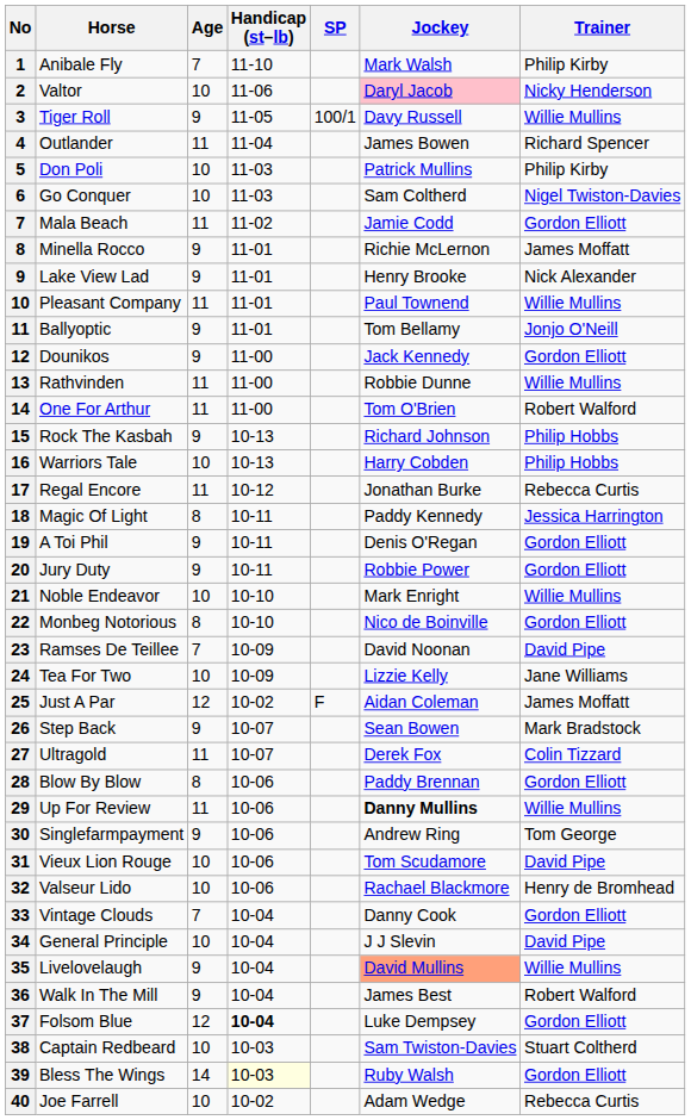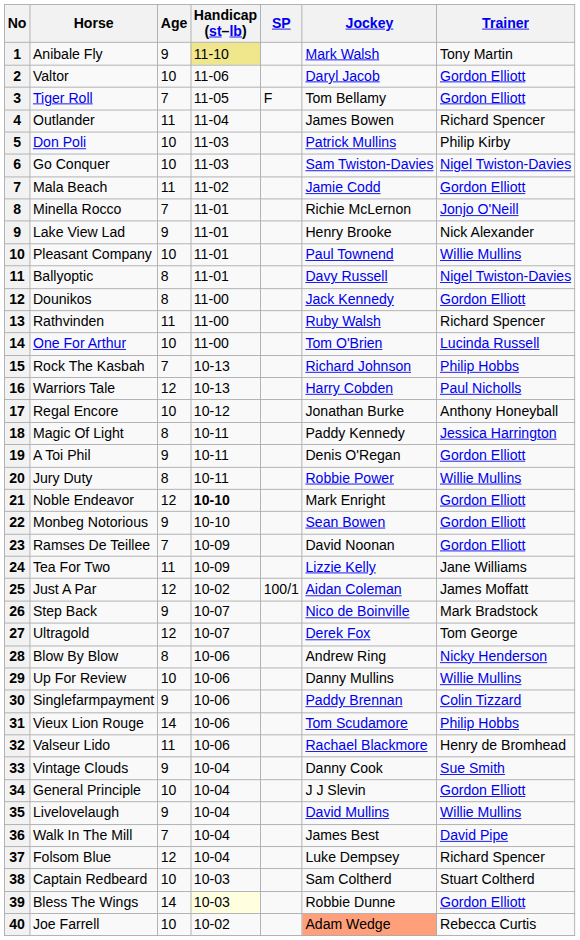 <table class="wikitable sortable">
 <tr>
 <th scope="col">No</th>
 <th scope="col">Horse</th>
 <th scope="col">Age</th>
 <th scope="col">Handicap<br>(<a href='#'>st</a>–<a href='#'>lb</a>)</th>
 <th scope="col"><a href='#'>SP</a></th>
 <th scope="col"><a href='#'>Jockey</a></th>
 <th scope="col"><a href='#'>Trainer</a></th>
 </tr>
 <tr>
 <th scope="row">1</th>
 <td>Anibale Fly</td>
-<td>7</td>
-<td>11-10</td>
+<td>9</td>
+<td style="background: khaki;">11-10</td>
 <td></td>
 <td><a href='#'>Mark Walsh</a></td>
-<td>Philip Kirby</td>
+<td>Tony Martin</td>
 </tr>
 <tr>
 <th scope="row">2</th>
 <td>Valtor</td>
 <td>10</td>
 <td>11-06</td>
 <td></td>
-<td style="background: pink;"><a href='#'>Daryl Jacob</a></td>
-<td><a href='#'>Nicky Henderson</a></td>
+<td><a href='#'>Daryl Jacob</a></td>
+<td><a href='#'>Gordon Elliott</a></td>
 </tr>
 <tr>
 <th scope="row">3</th>
 <td><a href='#'>Tiger Roll</a></td>
-<td>9</td>
+<td>7</td>
 <td>11-05</td>
-<td>100/1</td>
-<td><a href='#'>Davy Russell</a></td>
-<td><a href='#'>Willie Mullins</a></td>
+<td> F</td>
+<td>Tom Bellamy</td>
+<td><a href='#'>Gordon Elliott</a></td>
 </tr>
 <tr>
 <th scope="row">4</th>
 <td>Outlander</td>
 <td>11</td>
 <td>11-04</td>
 <td></td>
 <td>James Bowen</td>
 <td>Richard Spencer</td>
 </tr>
 <tr>
 <th scope="row">5</th>
 <td><a href='#'>Don Poli</a></td>
 <td>10</td>
 <td>11-03</td>
 <td></td>
 <td><a href='#'>Patrick Mullins</a></td>
 <td>Philip Kirby</td>
 </tr>
 <tr>
 <th scope="row">6</th>
 <td>Go Conquer</td>
 <td>10</td>
 <td>11-03</td>
 <td></td>
-<td>Sam Coltherd</td>
+<td><a href='#'>Sam Twiston-Davies</a></td>
 <td><a href='#'>Nigel Twiston-Davies</a></td>
 </tr>
 <tr>
 <th scope="row">7</th>
 <td>Mala Beach</td>
 <td>11</td>
 <td>11-02</td>
 <td></td>
 <td><a href='#'>Jamie Codd</a></td>
 <td><a href='#'>Gordon Elliott</a></td>
 </tr>
 <tr>
 <th scope="row">8</th>
 <td>Minella Rocco</td>
-<td>9</td>
+<td>7</td>
 <td>11-01</td>
 <td></td>
 <td>Richie McLernon</td>
-<td>James Moffatt</td>
+<td><a href='#'>Jonjo O'Neill</a></td>
 </tr>
 <tr>
 <th scope="row">9</th>
 <td>Lake View Lad</td>
 <td>9</td>
 <td>11-01</td>
 <td></td>
 <td>Henry Brooke</td>
 <td>Nick Alexander</td>
 </tr>
 <tr>
 <th scope="row">10</th>
 <td>Pleasant Company</td>
-<td>11</td>
+<td>10</td>
 <td>11-01</td>
 <td></td>
 <td><a href='#'>Paul Townend</a></td>
 <td><a href='#'>Willie Mullins</a></td>
 </tr>
 <tr>
 <th scope="row">11</th>
 <td>Ballyoptic</td>
-<td>9</td>
+<td>8</td>
 <td>11-01</td>
 <td></td>
-<td>Tom Bellamy</td>
-<td><a href='#'>Jonjo O'Neill</a></td>
+<td><a href='#'>Davy Russell</a></td>
+<td><a href='#'>Nigel Twiston-Davies</a></td>
 </tr>
 <tr>
 <th scope="row">12</th>
 <td>Dounikos</td>
-<td>9</td>
+<td>8</td>
 <td>11-00</td>
 <td></td>
 <td><a href='#'>Jack Kennedy</a></td>
 <td><a href='#'>Gordon Elliott</a></td>
 </tr>
 <tr>
 <th scope="row">13</th>
 <td>Rathvinden</td>
 <td>11</td>
 <td>11-00</td>
 <td></td>
-<td>Robbie Dunne</td>
-<td><a href='#'>Willie Mullins</a></td>
+<td><a href='#'>Ruby Walsh</a></td>
+<td>Richard Spencer</td>
 </tr>
 <tr>
 <th scope="row">14</th>
 <td><a href='#'>One For Arthur</a></td>
-<td>11</td>
+<td>10</td>
 <td>11-00</td>
 <td></td>
 <td><a href='#'>Tom O'Brien</a></td>
-<td>Robert Walford</td>
+<td><a href='#'>Lucinda Russell</a></td>
 </tr>
 <tr>
 <th scope="row">15</th>
 <td>Rock The Kasbah</td>
-<td>9</td>
+<td>7</td>
 <td>10-13</td>
 <td></td>
 <td><a href='#'>Richard Johnson</a></td>
 <td><a href='#'>Philip Hobbs</a></td>
 </tr>
 <tr>
 <th scope="row">16</th>
 <td>Warriors Tale</td>
-<td>10</td>
+<td>12</td>
 <td>10-13</td>
 <td></td>
 <td><a href='#'>Harry Cobden</a></td>
-<td><a href='#'>Philip Hobbs</a></td>
+<td><a href='#'>Paul Nicholls</a></td>
 </tr>
 <tr>
 <th scope="row">17</th>
 <td>Regal Encore</td>
-<td>11</td>
+<td>10</td>
 <td>10-12</td>
 <td></td>
 <td>Jonathan Burke</td>
-<td>Rebecca Curtis</td>
+<td>Anthony Honeyball</td>
 </tr>
 <tr>
 <th scope="row">18</th>
 <td>Magic Of Light</td>
 <td>8</td>
 <td>10-11</td>
 <td></td>
 <td>Paddy Kennedy</td>
 <td><a href='#'>Jessica Harrington</a></td>
 </tr>
 <tr>
 <th scope="row">19</th>
 <td>A Toi Phil</td>
 <td>9</td>
 <td>10-11</td>
 <td></td>
 <td>Denis O'Regan</td>
 <td><a href='#'>Gordon Elliott</a></td>
 </tr>
 <tr>
 <th scope="row">20</th>
 <td>Jury Duty</td>
-<td>9</td>
+<td>8</td>
 <td>10-11</td>
 <td></td>
 <td><a href='#'>Robbie Power</a></td>
-<td><a href='#'>Gordon Elliott</a></td>
+<td><a href='#'>Willie Mullins</a></td>
 </tr>
 <tr>
 <th scope="row">21</th>
 <td>Noble Endeavor</td>
-<td>10</td>
-<td>10-10</td>
+<td>12</td>
+<td><strong>10-10</strong></td>
 <td></td>
 <td>Mark Enright</td>
-<td><a href='#'>Willie Mullins</a></td>
+<td><a href='#'>Gordon Elliott</a></td>
 </tr>
 <tr>
 <th scope="row">22</th>
 <td>Monbeg Notorious</td>
-<td>8</td>
+<td>9</td>
 <td>10-10</td>
 <td></td>
-<td><a href='#'>Nico de Boinville</a></td>
+<td><a href='#'>Sean Bowen</a></td>
 <td><a href='#'>Gordon Elliott</a></td>
 </tr>
 <tr>
 <th scope="row">23</th>
 <td>Ramses De Teillee</td>
 <td>7</td>
 <td>10-09</td>
 <td></td>
 <td>David Noonan</td>
-<td><a href='#'>David Pipe</a></td>
+<td><a href='#'>Gordon Elliott</a></td>
 </tr>
 <tr>
 <th scope="row">24</th>
 <td>Tea For Two</td>
-<td>10</td>
+<td>11</td>
 <td>10-09</td>
 <td></td>
 <td><a href='#'>Lizzie Kelly</a></td>
 <td>Jane Williams</td>
 </tr>
 <tr>
 <th>25</th>
 <td>Just A Par</td>
 <td>12</td>
 <td>10-02</td>
-<td> F</td>
+<td>100/1</td>
 <td><a href='#'>Aidan Coleman</a></td>
 <td>James Moffatt</td>
 </tr>
 <tr>
 <th scope="row">26</th>
 <td>Step Back</td>
 <td>9</td>
 <td>10-07</td>
 <td></td>
-<td><a href='#'>Sean Bowen</a></td>
+<td><a href='#'>Nico de Boinville</a></td>
 <td>Mark Bradstock</td>
 </tr>
 <tr>
 <th scope="row">27</th>
 <td>Ultragold</td>
-<td>11</td>
+<td>12</td>
 <td>10-07</td>
 <td></td>
 <td><a href='#'>Derek Fox</a></td>
-<td><a href='#'>Colin Tizzard</a></td>
+<td>Tom George</td>
 </tr>
 <tr>
 <th scope="row">28</th>
 <td>Blow By Blow</td>
 <td>8</td>
 <td>10-06</td>
 <td></td>
-<td><a href='#'>Paddy Brennan</a></td>
-<td><a href='#'>Gordon Elliott</a></td>
+<td>Andrew Ring</td>
+<td><a href='#'>Nicky Henderson</a></td>
 </tr>
 <tr>
 <th scope="row">29</th>
 <td>Up For Review</td>
-<td>11</td>
+<td>10</td>
 <td>10-06</td>
 <td></td>
-<td><strong>Danny Mullins</strong></td>
+<td>Danny Mullins</td>
 <td><a href='#'>Willie Mullins</a></td>
 </tr>
 <tr>
 <th scope="row">30</th>
 <td>Singlefarmpayment</td>
 <td>9</td>
 <td>10-06</td>
 <td></td>
-<td>Andrew Ring</td>
-<td>Tom George</td>
+<td><a href='#'>Paddy Brennan</a></td>
+<td><a href='#'>Colin Tizzard</a></td>
 </tr>
 <tr>
 <th scope="row">31</th>
 <td>Vieux Lion Rouge</td>
-<td>10</td>
+<td>14</td>
 <td>10-06</td>
 <td></td>
 <td><a href='#'>Tom Scudamore</a></td>
-<td><a href='#'>David Pipe</a></td>
+<td><a href='#'>Philip Hobbs</a></td>
 </tr>
 <tr>
 <th scope="row">32</th>
 <td>Valseur Lido</td>
-<td>10</td>
+<td>11</td>
 <td>10-06</td>
 <td></td>
 <td><a href='#'>Rachael Blackmore</a></td>
 <td>Henry de Bromhead</td>
 </tr>
 <tr>
 <th scope="row">33</th>
 <td>Vintage Clouds</td>
-<td>7</td>
+<td>9</td>
 <td>10-04</td>
 <td></td>
 <td>Danny Cook</td>
-<td><a href='#'>Gordon Elliott</a></td>
+<td><a href='#'>Sue Smith</a></td>
 </tr>
 <tr>
 <th scope="row">34</th>
 <td>General Principle</td>
 <td>10</td>
 <td>10-04</td>
 <td></td>
 <td>J J Slevin</td>
-<td><a href='#'>David Pipe</a></td>
+<td><a href='#'>Gordon Elliott</a></td>
 </tr>
 <tr>
 <th scope="row">35</th>
 <td>Livelovelaugh</td>
 <td>9</td>
 <td>10-04</td>
 <td></td>
-<td style="background: lightsalmon;"><a href='#'>David Mullins</a></td>
+<td><a href='#'>David Mullins</a></td>
 <td><a href='#'>Willie Mullins</a></td>
 </tr>
 <tr>
 <th scope="row">36</th>
 <td>Walk In The Mill</td>
-<td>9</td>
+<td>7</td>
 <td>10-04</td>
 <td></td>
 <td>James Best</td>
-<td>Robert Walford</td>
+<td><a href='#'>David Pipe</a></td>
 </tr>
 <tr>
 <th scope="row">37</th>
 <td>Folsom Blue</td>
 <td>12</td>
-<td><strong>10-04</strong></td>
+<td>10-04</td>
 <td></td>
 <td>Luke Dempsey</td>
-<td><a href='#'>Gordon Elliott</a></td>
+<td>Richard Spencer</td>
 </tr>
 <tr>
 <th scope="row">38</th>
 <td>Captain Redbeard</td>
 <td>10</td>
 <td>10-03</td>
 <td></td>
-<td><a href='#'>Sam Twiston-Davies</a></td>
+<td>Sam Coltherd</td>
 <td>Stuart Coltherd</td>
 </tr>
 <tr>
 <th scope="row">39</th>
 <td>Bless The Wings</td>
 <td>14</td>
 <td style="background: lightyellow;">10-03</td>
 <td></td>
-<td><a href='#'>Ruby Walsh</a></td>
+<td>Robbie Dunne</td>
 <td><a href='#'>Gordon Elliott</a></td>
 </tr>
 <tr>
 <th scope="row">40</th>
 <td>Joe Farrell</td>
 <td>10</td>
 <td>10-02</td>
 <td></td>
-<td>Adam Wedge</td>
+<td style="background: lightsalmon;">Adam Wedge</td>
 <td>Rebecca Curtis</td>
 </tr>
 </table>
